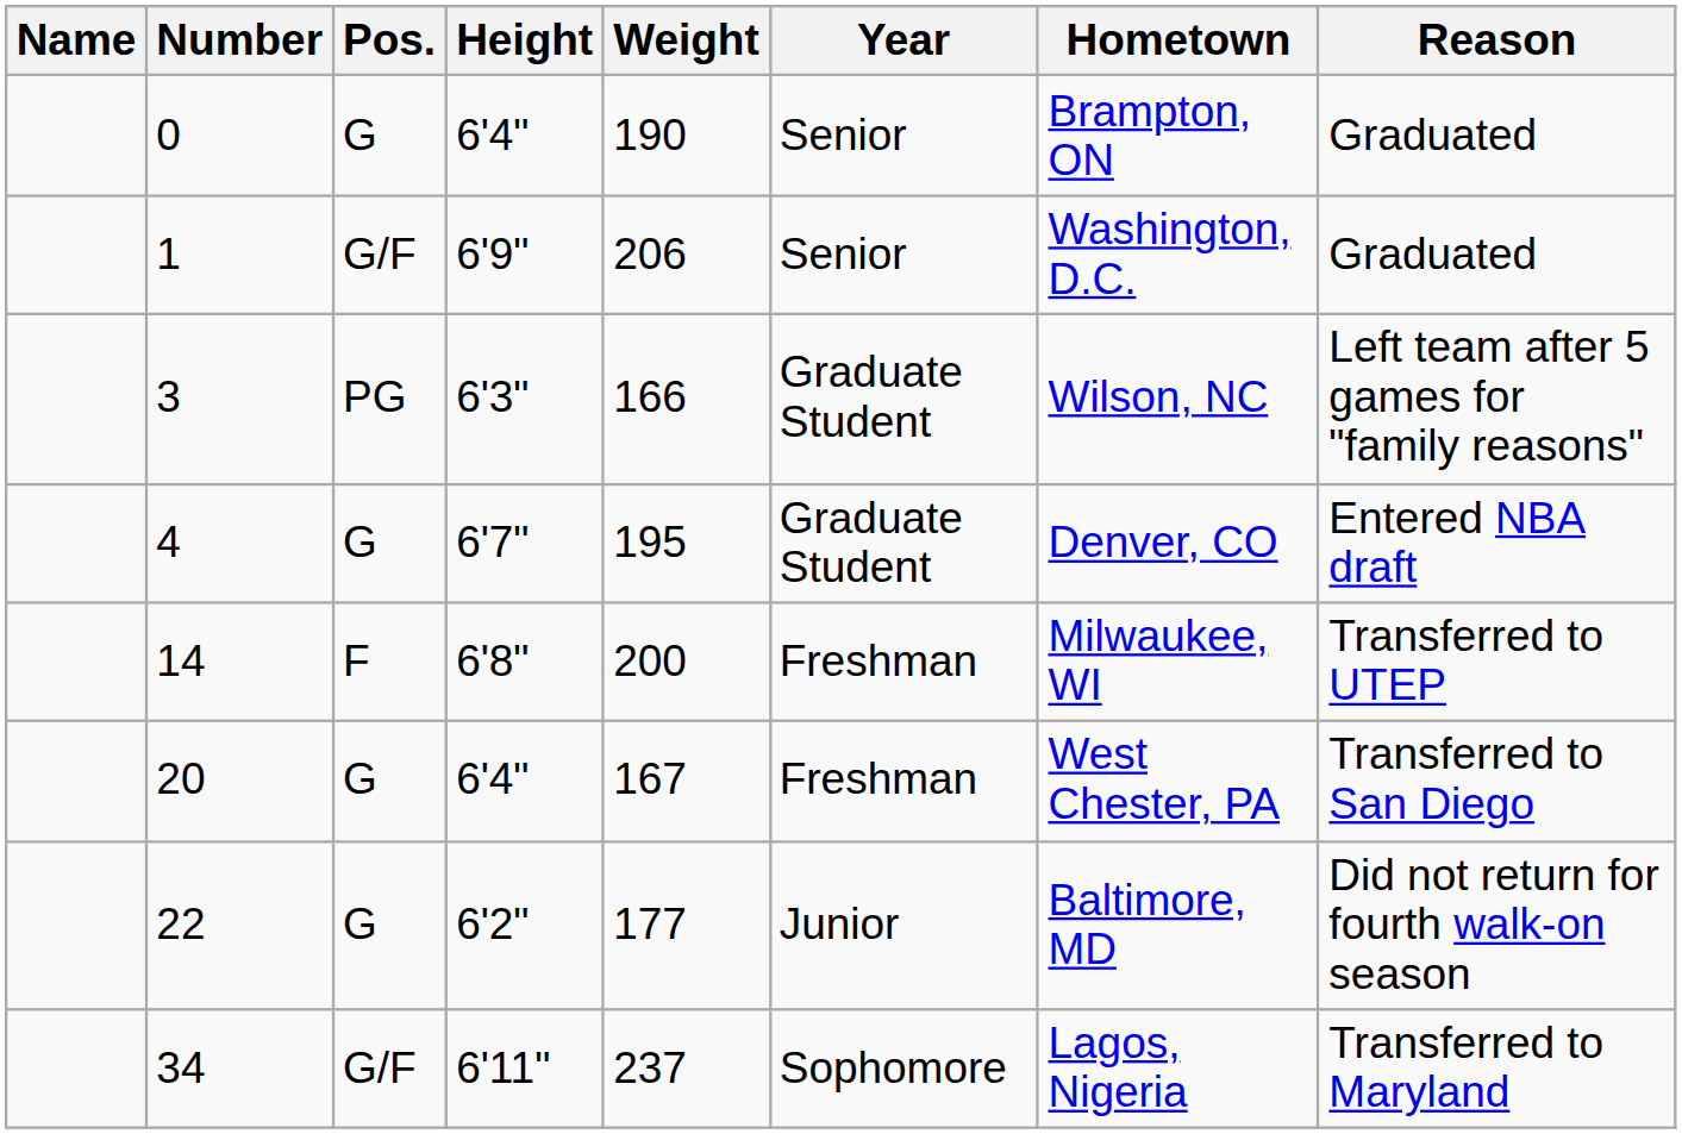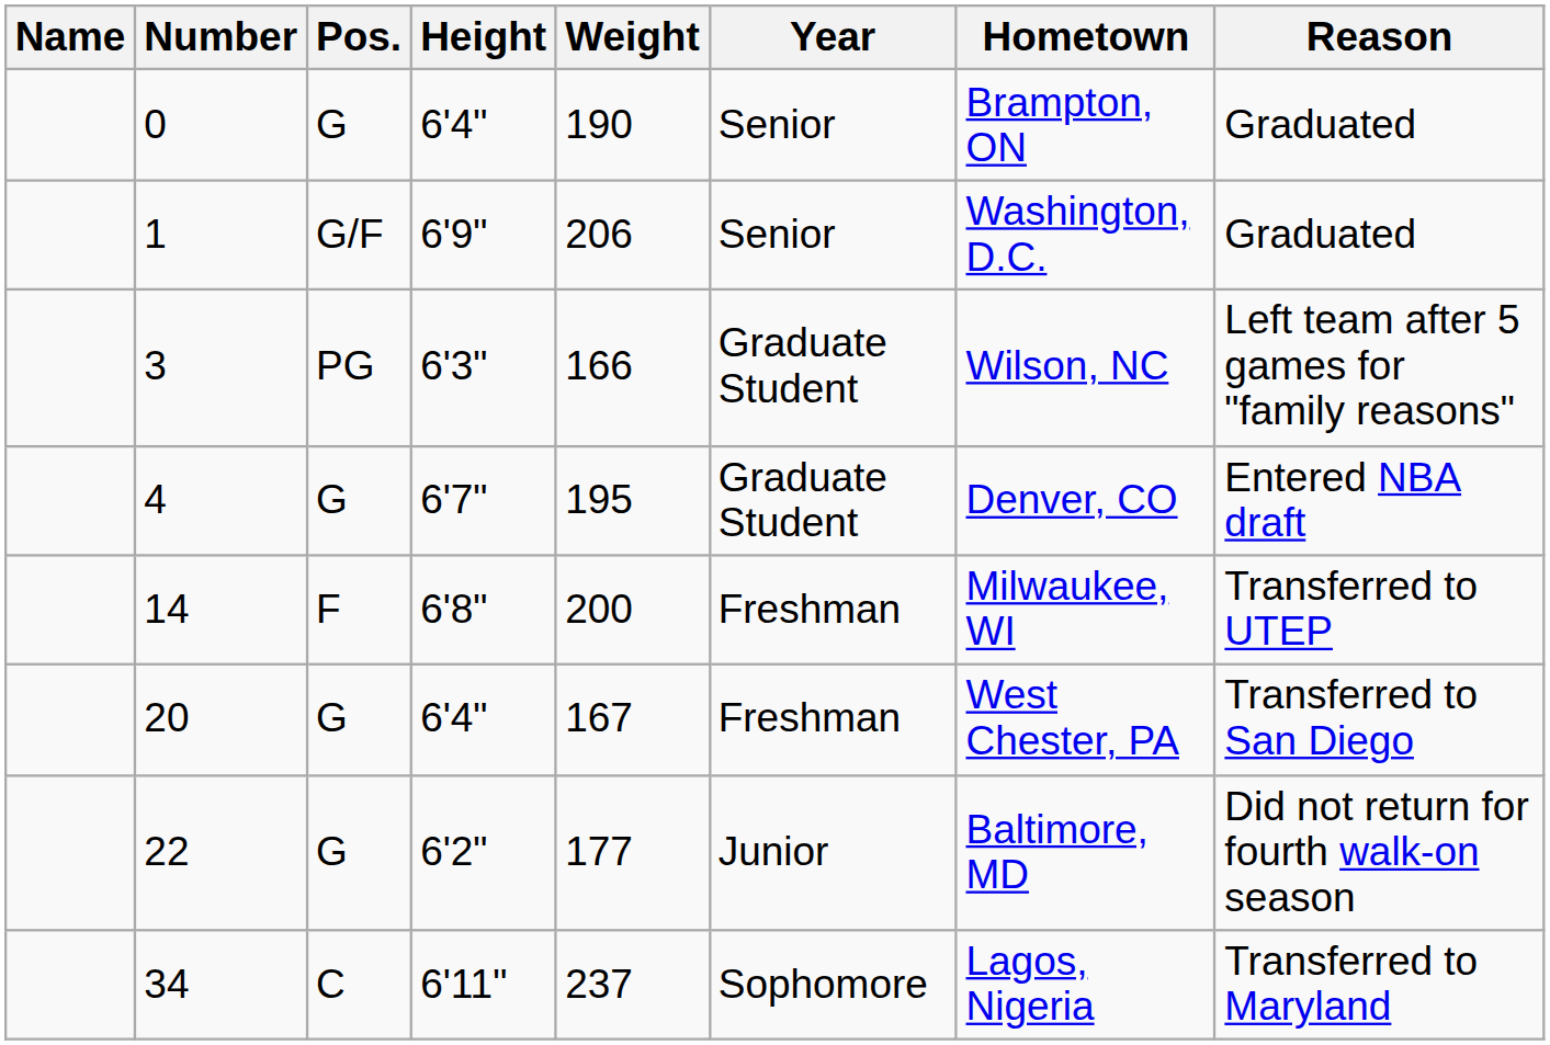 <table class="wikitable sortable" border="1">
 <tr>
 <th>Name</th>
 <th>Number</th>
 <th>Pos.</th>
 <th>Height</th>
 <th>Weight</th>
 <th>Year</th>
 <th>Hometown</th>
 <th class="unsortable">Reason</th>
 </tr>
 <tr>
 <td></td>
 <td>0</td>
 <td>G</td>
 <td>6'4"</td>
 <td>190</td>
 <td>Senior</td>
 <td><a href='#'>Brampton, ON</a></td>
 <td>Graduated</td>
 </tr>
 <tr>
 <td></td>
 <td>1</td>
 <td>G/F</td>
 <td>6'9"</td>
 <td>206</td>
 <td>Senior</td>
 <td><a href='#'>Washington, D.C.</a></td>
 <td>Graduated</td>
 </tr>
 <tr>
 <td></td>
 <td>3</td>
 <td>PG</td>
 <td>6'3"</td>
 <td>166</td>
 <td>Graduate Student</td>
 <td><a href='#'>Wilson, NC</a></td>
 <td>Left team after 5 games for "family reasons"</td>
 </tr>
 <tr>
 <td></td>
 <td>4</td>
 <td>G</td>
 <td>6'7"</td>
 <td>195</td>
 <td>Graduate Student</td>
 <td><a href='#'>Denver, CO</a></td>
 <td>Entered <a href='#'>NBA draft</a></td>
 </tr>
 <tr>
 <td></td>
 <td>14</td>
 <td>F</td>
 <td>6'8"</td>
 <td>200</td>
 <td>Freshman</td>
 <td><a href='#'>Milwaukee, WI</a></td>
 <td>Transferred to <a href='#'>UTEP</a></td>
 </tr>
 <tr>
 <td></td>
 <td>20</td>
 <td>G</td>
 <td>6'4"</td>
 <td>167</td>
 <td>Freshman</td>
 <td><a href='#'>West Chester, PA</a></td>
 <td>Transferred to <a href='#'>San Diego</a></td>
 </tr>
 <tr>
 <td></td>
 <td>22</td>
 <td>G</td>
 <td>6'2"</td>
 <td>177</td>
 <td>Junior</td>
 <td><a href='#'>Baltimore, MD</a></td>
 <td>Did not return for fourth <a href='#'>walk-on</a> season</td>
 </tr>
 <tr>
 <td></td>
 <td>34</td>
-<td>G/F</td>
+<td>C</td>
 <td>6'11"</td>
 <td>237</td>
 <td>Sophomore</td>
 <td><a href='#'>Lagos, Nigeria</a></td>
 <td>Transferred to <a href='#'>Maryland</a></td>
 </tr>
 </table>
